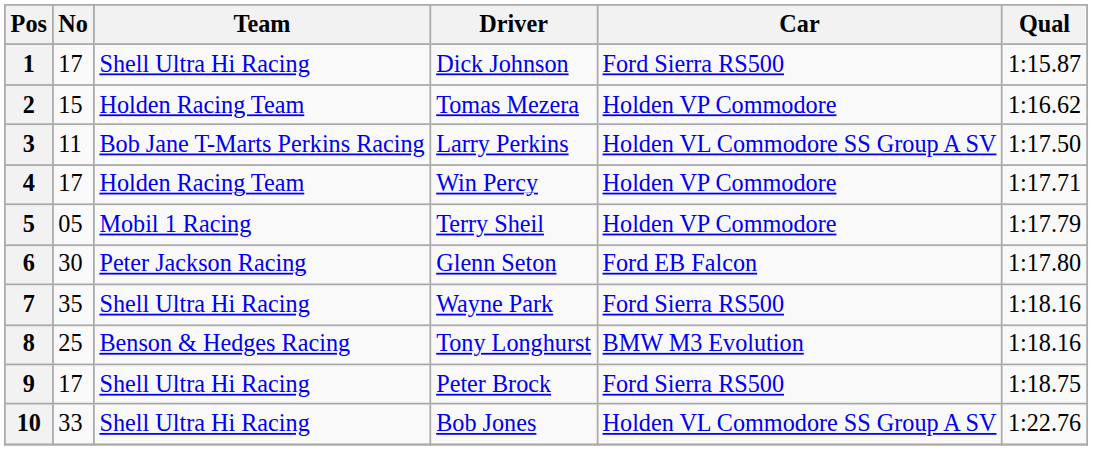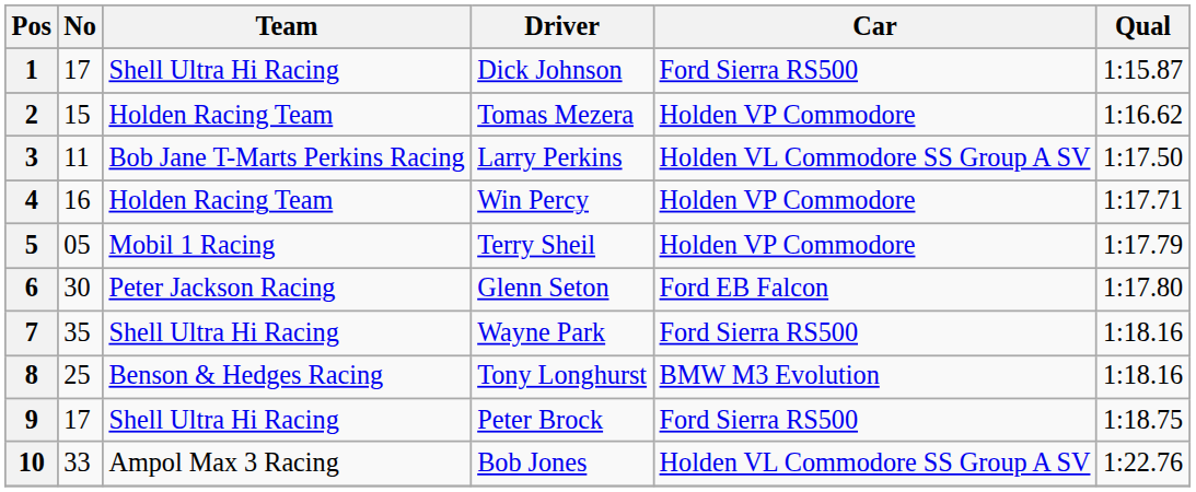 <table class="wikitable sortable" style="font-size: 85%;">
 <tr>
 <th>Pos</th>
 <th>No</th>
 <th>Team</th>
 <th>Driver</th>
 <th>Car</th>
 <th>Qual</th>
 </tr>
 <tr>
 <th>1</th>
 <td>17</td>
 <td><a href='#'>Shell Ultra Hi Racing</a></td>
 <td> <a href='#'>Dick Johnson</a></td>
 <td><a href='#'>Ford Sierra RS500</a></td>
 <td>1:15.87</td>
 </tr>
 <tr>
 <th>2</th>
 <td>15</td>
 <td><a href='#'>Holden Racing Team</a></td>
 <td> <a href='#'>Tomas Mezera</a></td>
 <td><a href='#'>Holden VP Commodore</a></td>
 <td>1:16.62</td>
 </tr>
 <tr>
 <th>3</th>
 <td>11</td>
 <td><a href='#'>Bob Jane T-Marts Perkins Racing</a></td>
 <td> <a href='#'>Larry Perkins</a></td>
 <td><a href='#'>Holden VL Commodore SS Group A SV</a></td>
 <td>1:17.50</td>
 </tr>
 <tr>
 <th>4</th>
-<td>17</td>
+<td>16</td>
 <td><a href='#'>Holden Racing Team</a></td>
 <td> <a href='#'>Win Percy</a></td>
 <td><a href='#'>Holden VP Commodore</a></td>
 <td>1:17.71</td>
 </tr>
 <tr>
 <th>5</th>
 <td>05</td>
 <td><a href='#'>Mobil 1 Racing</a></td>
 <td> <a href='#'>Terry Sheil</a></td>
 <td><a href='#'>Holden VP Commodore</a></td>
 <td>1:17.79</td>
 </tr>
 <tr>
 <th>6</th>
 <td>30</td>
 <td><a href='#'>Peter Jackson Racing</a></td>
 <td> <a href='#'>Glenn Seton</a></td>
 <td><a href='#'>Ford EB Falcon</a></td>
 <td>1:17.80</td>
 </tr>
 <tr>
 <th>7</th>
 <td>35</td>
 <td><a href='#'>Shell Ultra Hi Racing</a></td>
 <td> <a href='#'>Wayne Park</a></td>
 <td><a href='#'>Ford Sierra RS500</a></td>
 <td>1:18.16</td>
 </tr>
 <tr>
 <th>8</th>
 <td>25</td>
 <td><a href='#'>Benson & Hedges Racing</a></td>
 <td> <a href='#'>Tony Longhurst</a></td>
 <td><a href='#'>BMW M3 Evolution</a></td>
 <td>1:18.16</td>
 </tr>
 <tr>
 <th>9</th>
 <td>17</td>
 <td><a href='#'>Shell Ultra Hi Racing</a></td>
 <td> <a href='#'>Peter Brock</a></td>
 <td><a href='#'>Ford Sierra RS500</a></td>
 <td>1:18.75</td>
 </tr>
 <tr>
 <th>10</th>
 <td>33</td>
-<td><a href='#'>Shell Ultra Hi Racing</a></td>
+<td>Ampol Max 3 Racing</td>
 <td> <a href='#'>Bob Jones</a></td>
 <td><a href='#'>Holden VL Commodore SS Group A SV</a></td>
 <td>1:22.76</td>
 </tr>
 <tr>
 </tr>
 </table>
